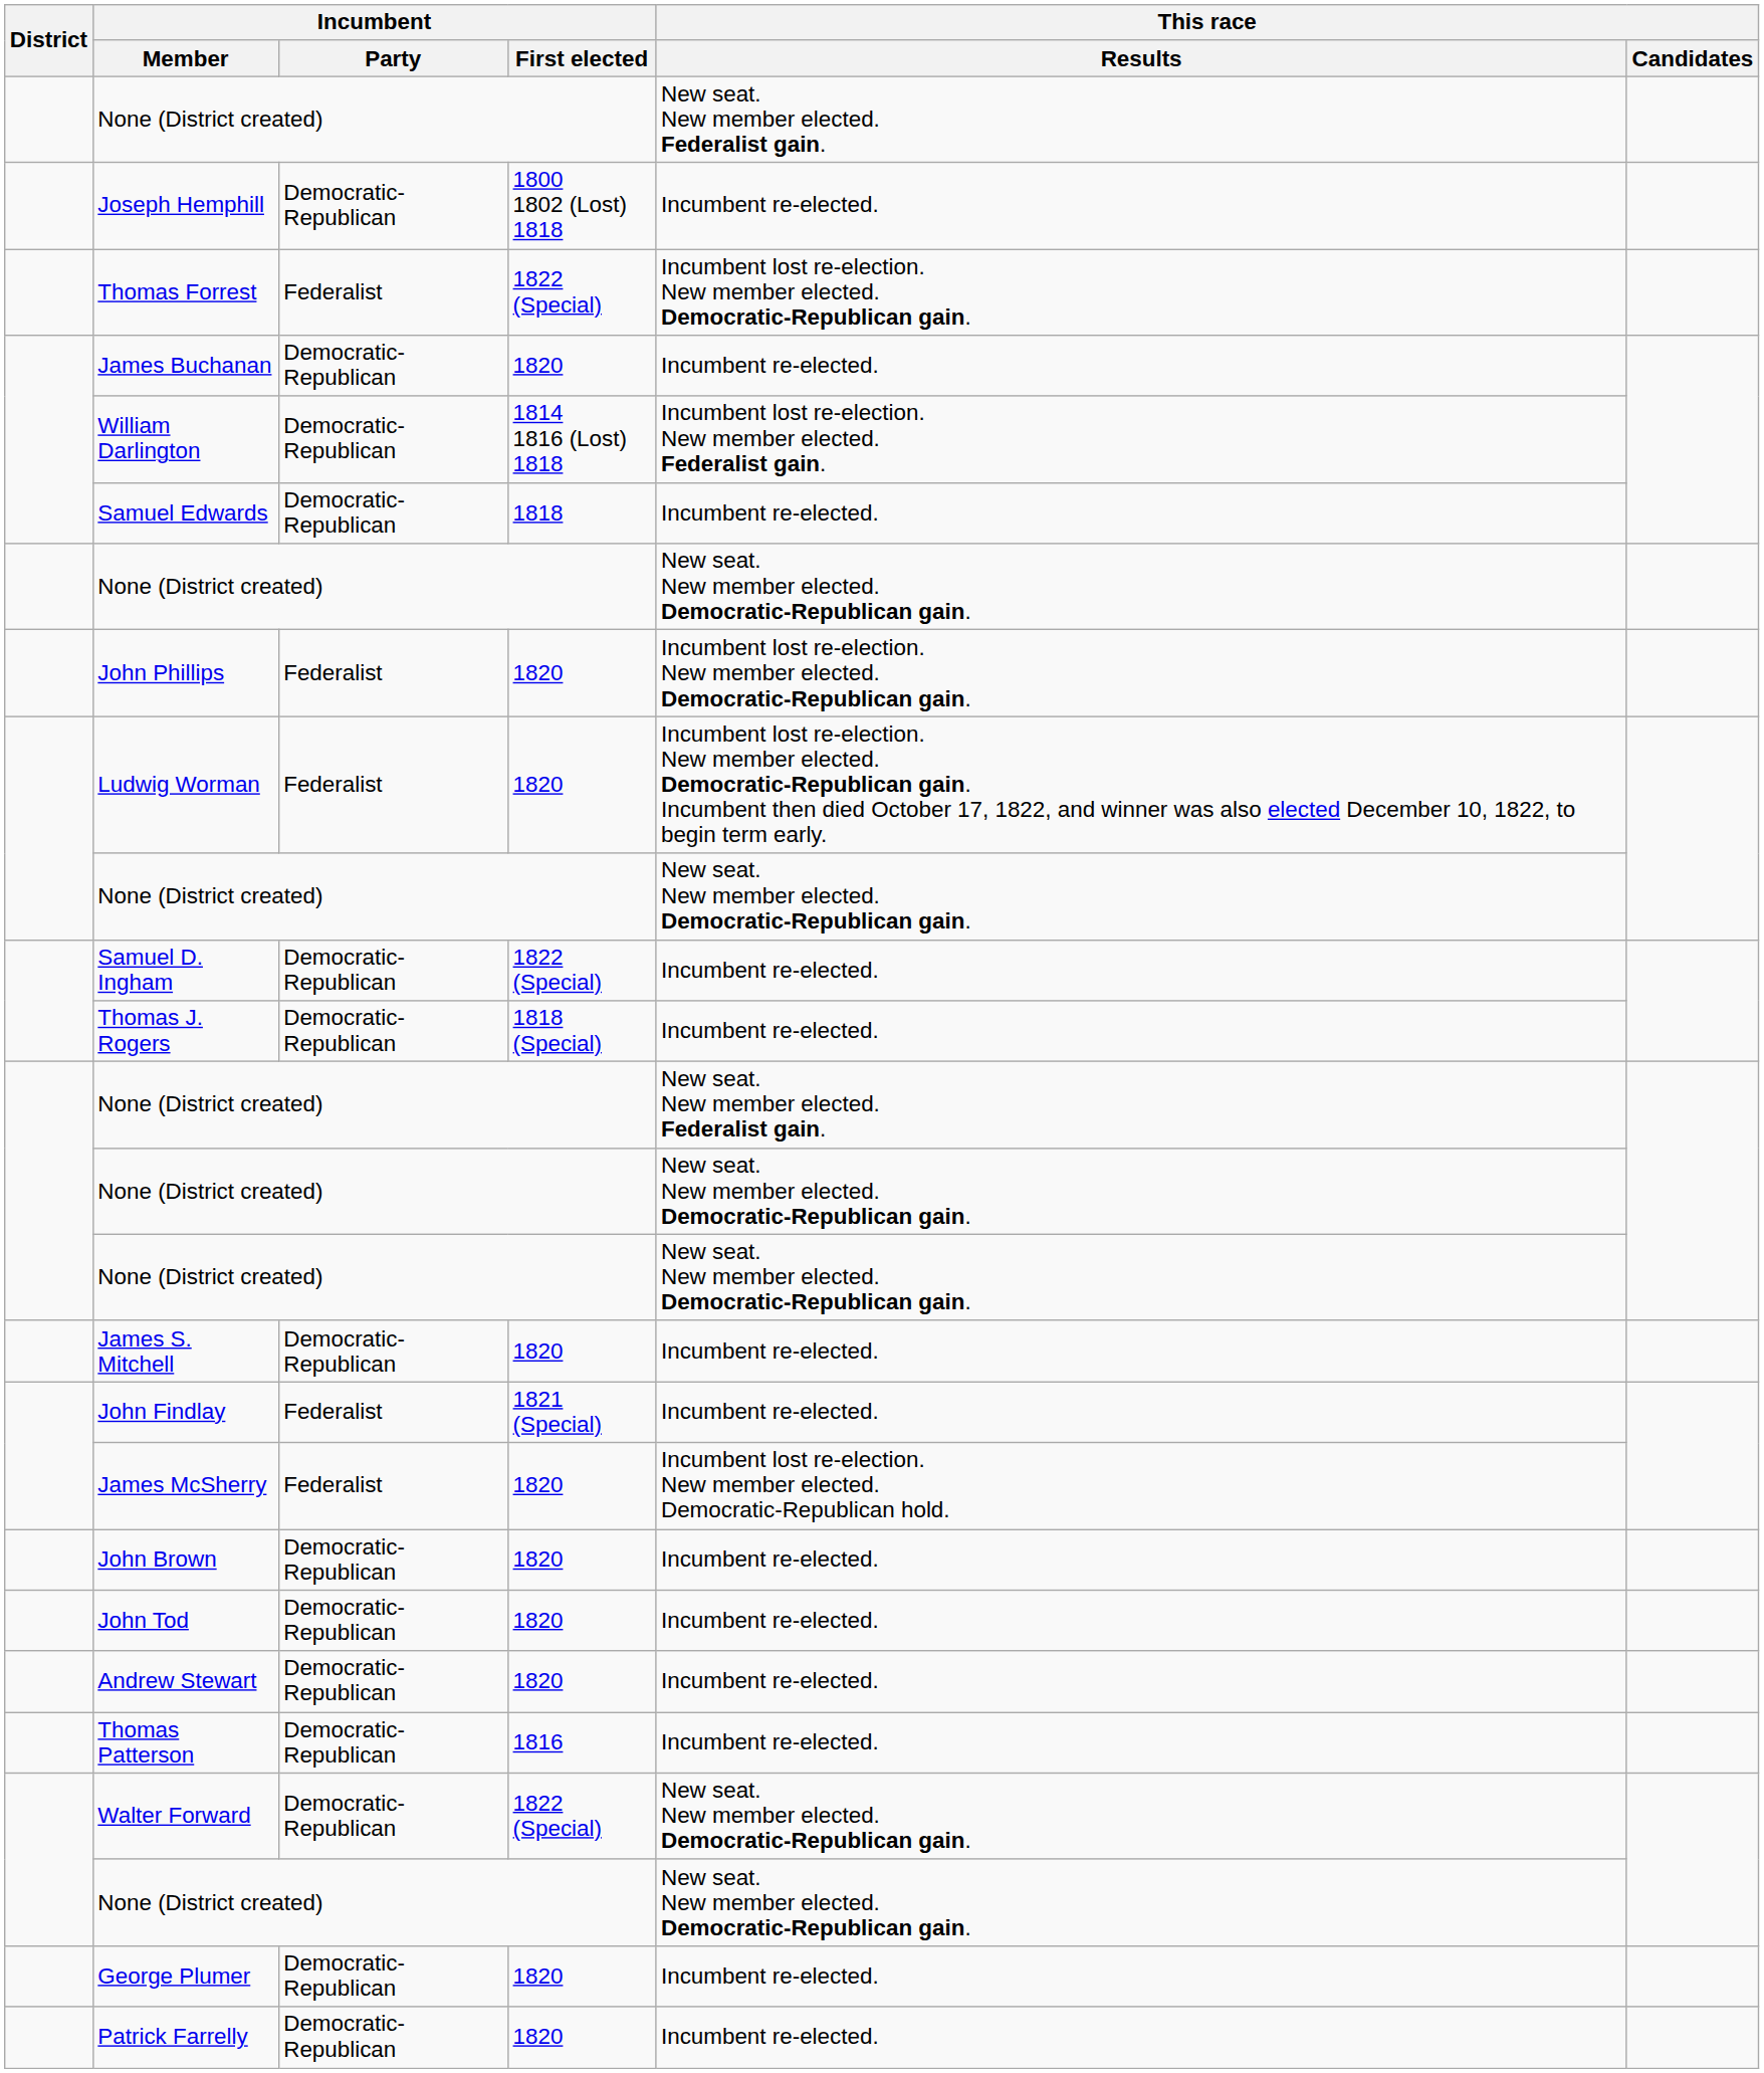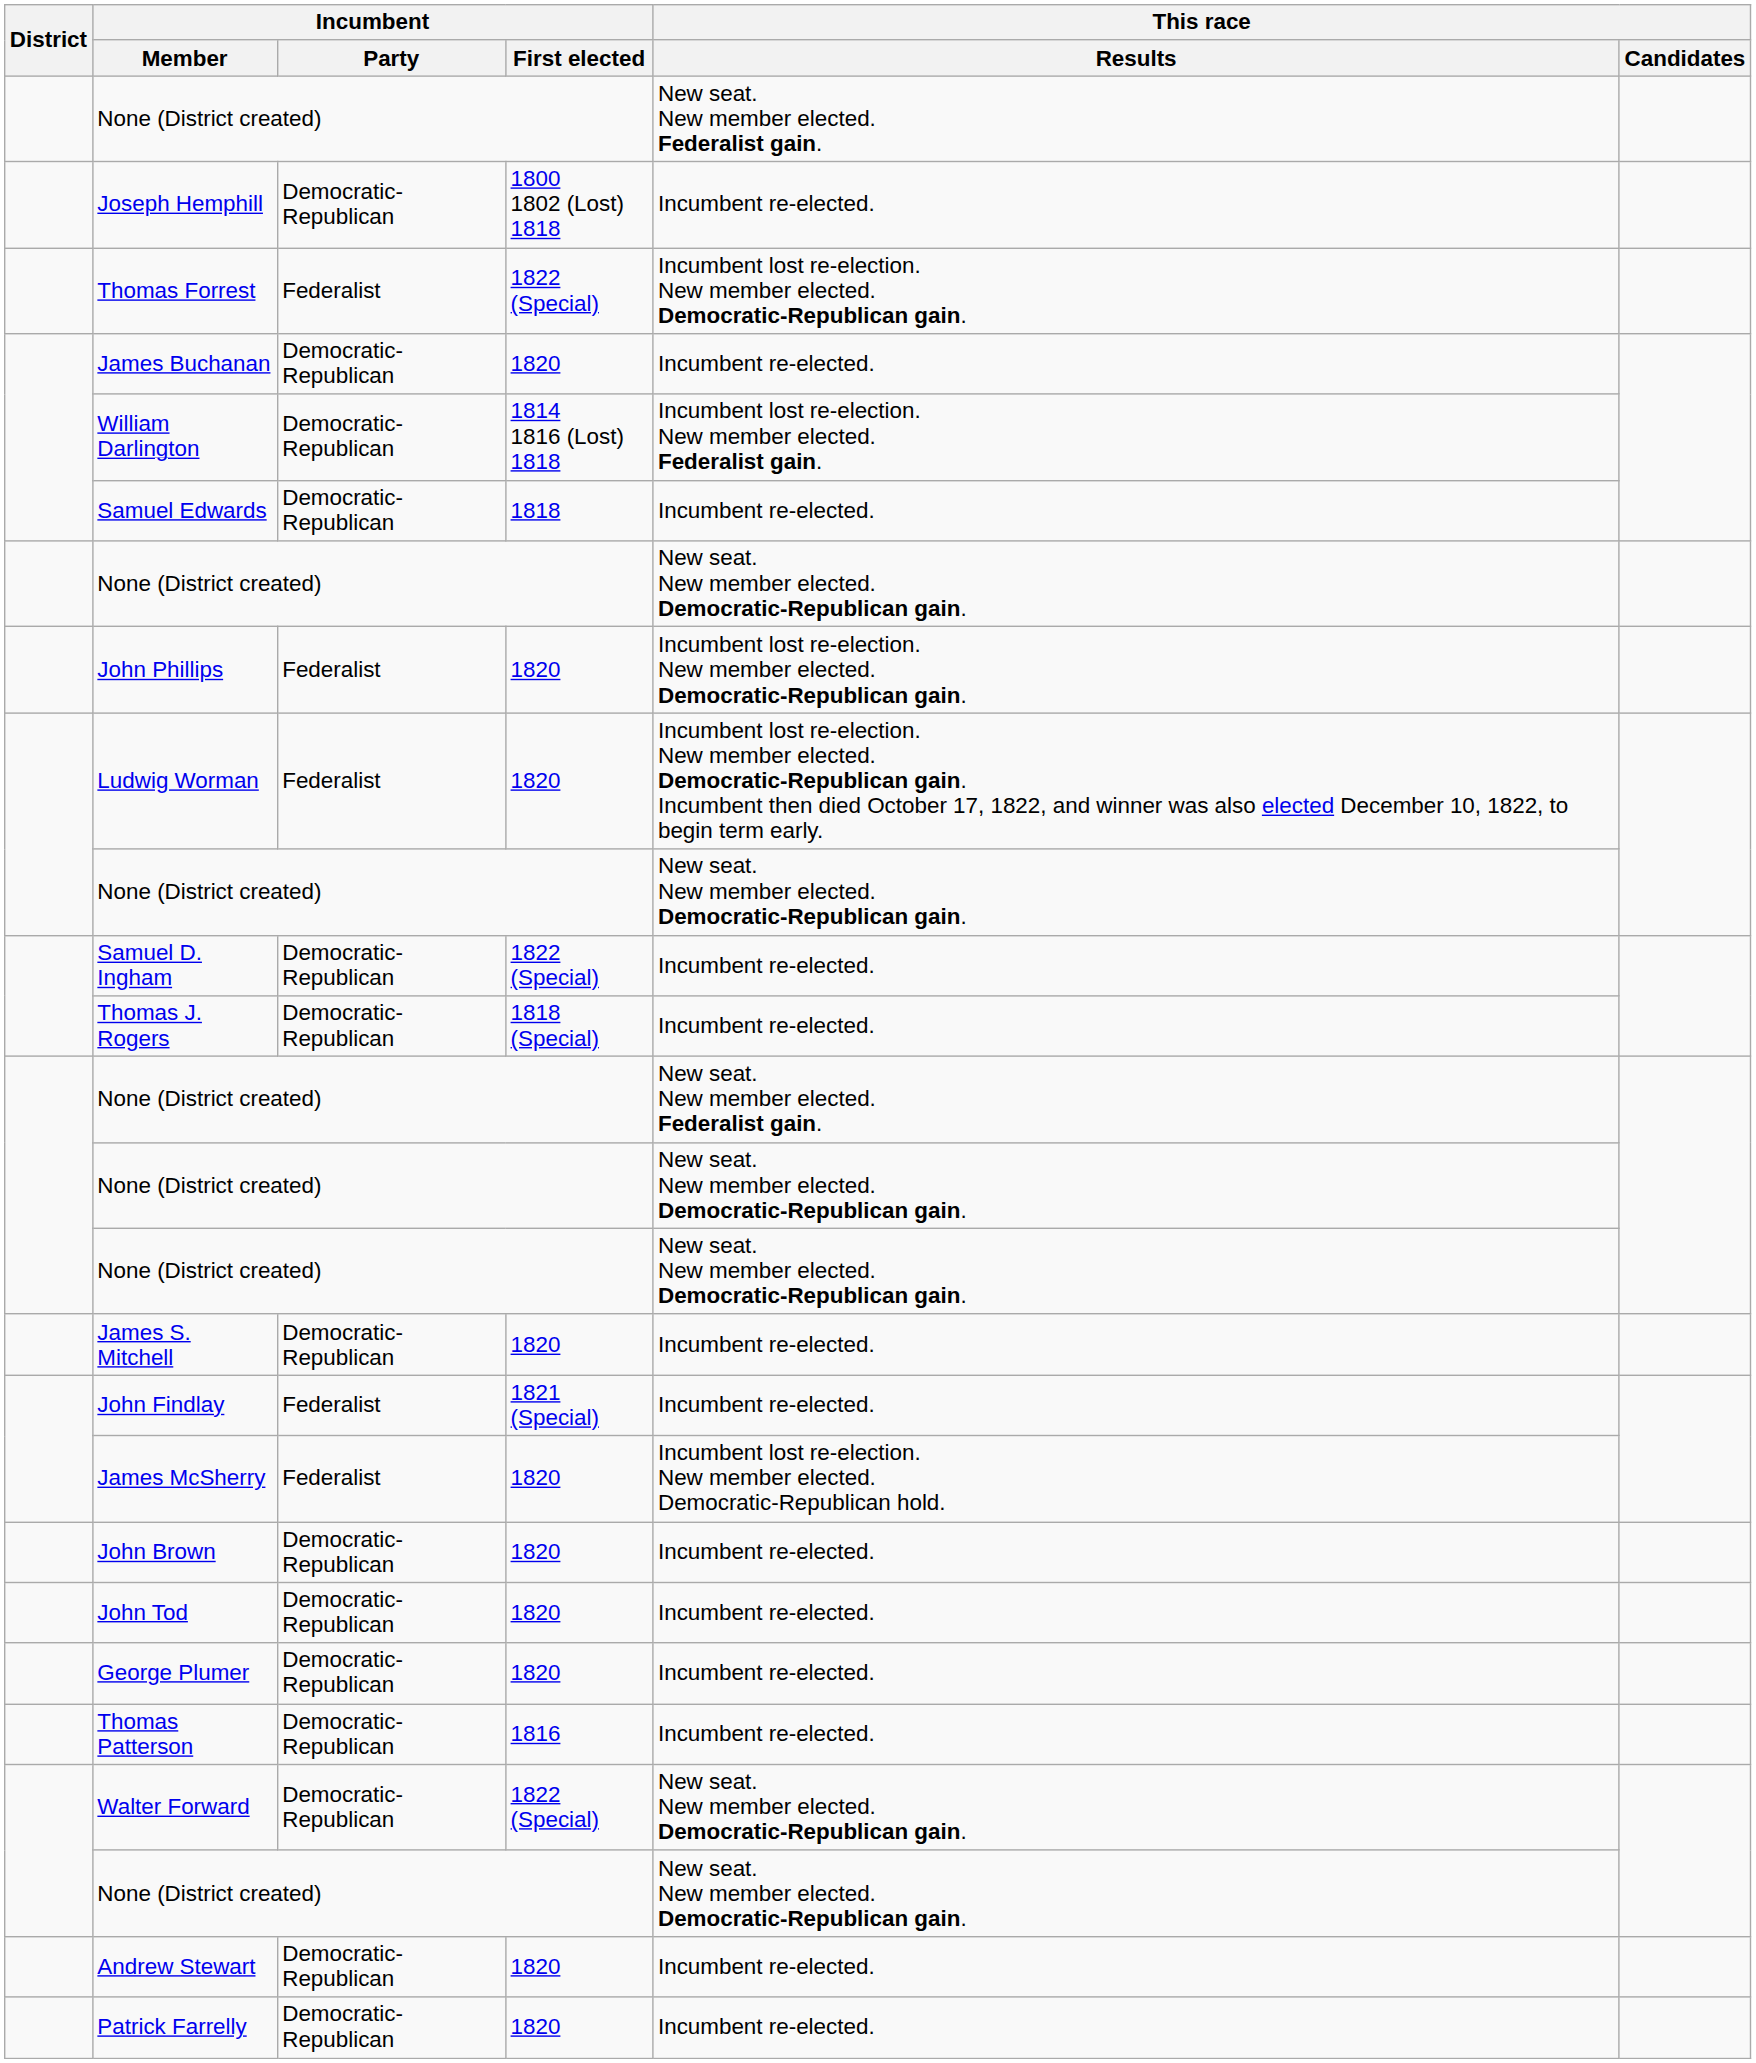 <table class=wikitable>
 <tr>
 <th rowspan=2>District</th>
 <th colspan=3>Incumbent</th>
 <th colspan=2>This race</th>
 </tr>
 <tr>
 <th>Member</th>
 <th>Party</th>
 <th>First elected</th>
 <th>Results</th>
 <th>Candidates</th>
 </tr>
 <tr>
 <td></td>
 <td colspan=3>None (District created)</td>
 <td>New seat.<br>New member elected.<br><strong>Federalist gain</strong>.</td>
 <td nowrap></td>
 </tr>
 <tr>
 <td></td>
 <td><a href='#'>Joseph Hemphill</a><br></td>
 <td>Democratic-Republican</td>
 <td><a href='#'>1800</a><br>1802 (Lost)<br><a href='#'>1818</a></td>
 <td>Incumbent re-elected.</td>
 <td nowrap></td>
 </tr>
 <tr>
 <td></td>
 <td><a href='#'>Thomas Forrest</a><br></td>
 <td>Federalist</td>
 <td><a href='#'>1822 (Special)</a></td>
 <td>Incumbent lost re-election.<br>New member elected.<br><strong>Democratic-Republican gain</strong>.</td>
 <td nowrap></td>
 </tr>
 <tr>
 <td rowspan=3><br></td>
 <td><a href='#'>James Buchanan</a><br></td>
 <td>Democratic-Republican</td>
 <td><a href='#'>1820</a></td>
 <td>Incumbent re-elected.</td>
 <td rowspan=3 nowrap></td>
 </tr>
 <tr>
 <td><a href='#'>William Darlington</a><br></td>
 <td>Democratic-Republican</td>
 <td><a href='#'>1814</a><br>1816 (Lost)<br><a href='#'>1818</a></td>
 <td>Incumbent lost re-election.<br>New member elected.<br><strong>Federalist gain</strong>.</td>
 </tr>
 <tr>
 <td><a href='#'>Samuel Edwards</a><br></td>
 <td>Democratic-Republican</td>
 <td><a href='#'>1818</a></td>
 <td>Incumbent re-elected.</td>
 </tr>
 <tr>
 <td></td>
 <td colspan=3>None (District created)</td>
 <td>New seat.<br>New member elected.<br><strong>Democratic-Republican gain</strong>.</td>
 <td nowrap></td>
 </tr>
 <tr>
 <td></td>
 <td><a href='#'>John Phillips</a><br></td>
 <td>Federalist</td>
 <td><a href='#'>1820</a></td>
 <td>Incumbent lost re-election.<br>New member elected.<br><strong>Democratic-Republican gain</strong>.</td>
 <td nowrap></td>
 </tr>
 <tr>
 <td rowspan=2><br></td>
 <td><a href='#'>Ludwig Worman</a></td>
 <td>Federalist</td>
 <td><a href='#'>1820</a></td>
 <td>Incumbent lost re-election.<br>New member elected.<br><strong>Democratic-Republican gain</strong>.<br>Incumbent then died October 17, 1822, and winner was also <a href='#'>elected</a> December 10, 1822, to begin term early.</td>
 <td rowspan=2 nowrap></td>
 </tr>
 <tr>
 <td colspan=3>None (District created)</td>
 <td>New seat.<br>New member elected.<br><strong>Democratic-Republican gain</strong>.</td>
 </tr>
 <tr>
 <td rowspan=2><br></td>
 <td><a href='#'>Samuel D. Ingham</a><br></td>
 <td>Democratic-Republican</td>
 <td><a href='#'>1822 (Special)</a></td>
 <td>Incumbent re-elected.</td>
 <td rowspan=2 nowrap></td>
 </tr>
 <tr>
 <td><a href='#'>Thomas J. Rogers</a><br></td>
 <td>Democratic-Republican</td>
 <td><a href='#'>1818 (Special)</a></td>
 <td>Incumbent re-elected.</td>
 </tr>
 <tr>
 <td rowspan=3><br></td>
 <td colspan=3>None (District created)</td>
 <td>New seat.<br>New member elected.<br><strong>Federalist gain</strong>.</td>
 <td rowspan=3 nowrap></td>
 </tr>
 <tr>
 <td colspan=3>None (District created)</td>
 <td>New seat.<br>New member elected.<br><strong>Democratic-Republican gain</strong>.</td>
 </tr>
 <tr>
 <td colspan=3>None (District created)</td>
 <td>New seat.<br>New member elected.<br><strong>Democratic-Republican gain</strong>.</td>
 </tr>
 <tr>
 <td></td>
 <td><a href='#'>James S. Mitchell</a><br></td>
 <td>Democratic-Republican</td>
 <td><a href='#'>1820</a></td>
 <td>Incumbent re-elected.</td>
 <td nowrap></td>
 </tr>
 <tr>
 <td rowspan=2><br></td>
 <td><a href='#'>John Findlay</a><br></td>
 <td>Federalist</td>
 <td><a href='#'>1821 (Special)</a></td>
 <td>Incumbent re-elected.</td>
 <td rowspan=2 nowrap></td>
 </tr>
 <tr>
 <td><a href='#'>James McSherry</a><br></td>
 <td>Federalist</td>
 <td><a href='#'>1820</a></td>
 <td>Incumbent lost re-election.<br>New member elected.<br>Democratic-Republican hold.</td>
 </tr>
 <tr>
 <td></td>
 <td><a href='#'>John Brown</a><br></td>
 <td>Democratic-Republican</td>
 <td><a href='#'>1820</a></td>
 <td>Incumbent re-elected.</td>
 <td nowrap></td>
 </tr>
 <tr>
 <td></td>
 <td><a href='#'>John Tod</a><br></td>
 <td>Democratic-Republican</td>
 <td><a href='#'>1820</a></td>
 <td>Incumbent re-elected.</td>
 <td nowrap></td>
 </tr>
 <tr>
 <td></td>
-<td><a href='#'>Andrew Stewart</a><br></td>
+<td><a href='#'>George Plumer</a><br></td>
 <td>Democratic-Republican</td>
 <td><a href='#'>1820</a></td>
 <td>Incumbent re-elected.</td>
 <td nowrap></td>
 </tr>
 <tr>
 <td></td>
 <td><a href='#'>Thomas Patterson</a><br></td>
 <td>Democratic-Republican</td>
 <td><a href='#'>1816</a></td>
 <td>Incumbent re-elected.</td>
 <td nowrap></td>
 </tr>
 <tr>
 <td rowspan=2><br></td>
 <td><a href='#'>Walter Forward</a><br></td>
 <td>Democratic-Republican</td>
 <td><a href='#'>1822 (Special)</a></td>
 <td>New seat.<br>New member elected.<br><strong>Democratic-Republican gain</strong>.</td>
 <td rowspan=2 nowrap></td>
 </tr>
 <tr>
 <td colspan=3>None (District created)</td>
 <td>New seat.<br>New member elected.<br><strong>Democratic-Republican gain</strong>.</td>
 </tr>
 <tr>
 <td></td>
-<td><a href='#'>George Plumer</a><br></td>
+<td><a href='#'>Andrew Stewart</a><br></td>
 <td>Democratic-Republican</td>
 <td><a href='#'>1820</a></td>
 <td>Incumbent re-elected.</td>
 <td nowrap></td>
 </tr>
 <tr>
 <td></td>
 <td><a href='#'>Patrick Farrelly</a><br></td>
 <td>Democratic-Republican</td>
 <td><a href='#'>1820</a></td>
 <td>Incumbent re-elected.</td>
 <td nowrap></td>
 </tr>
 </table>
